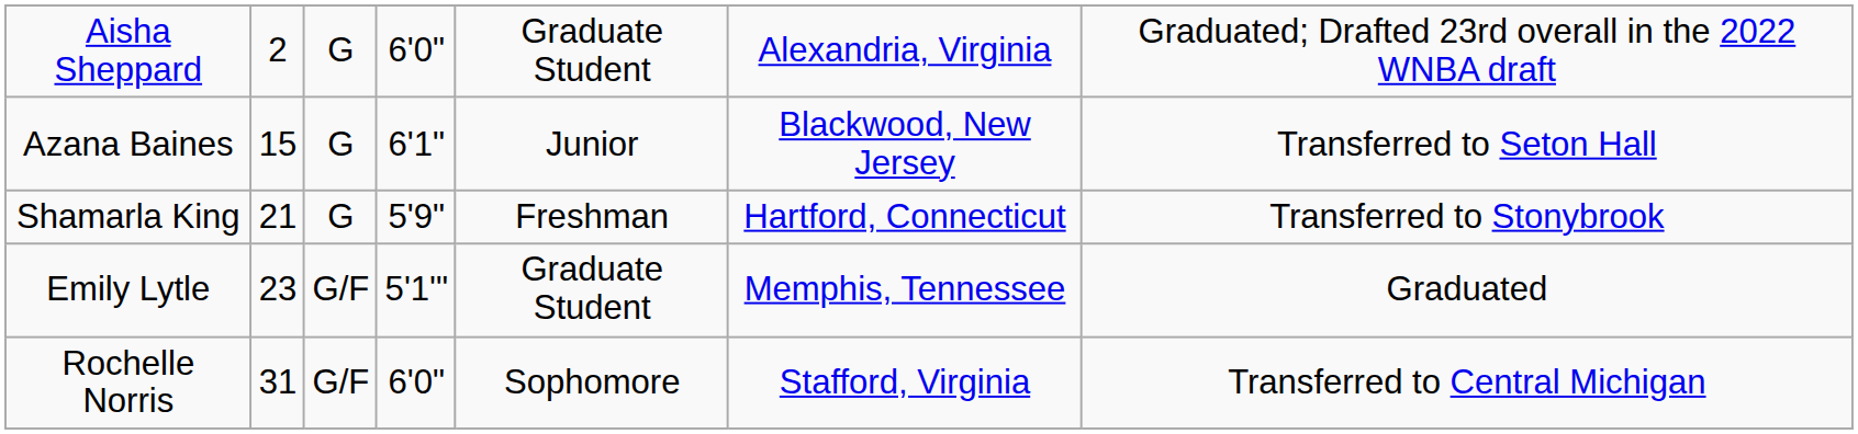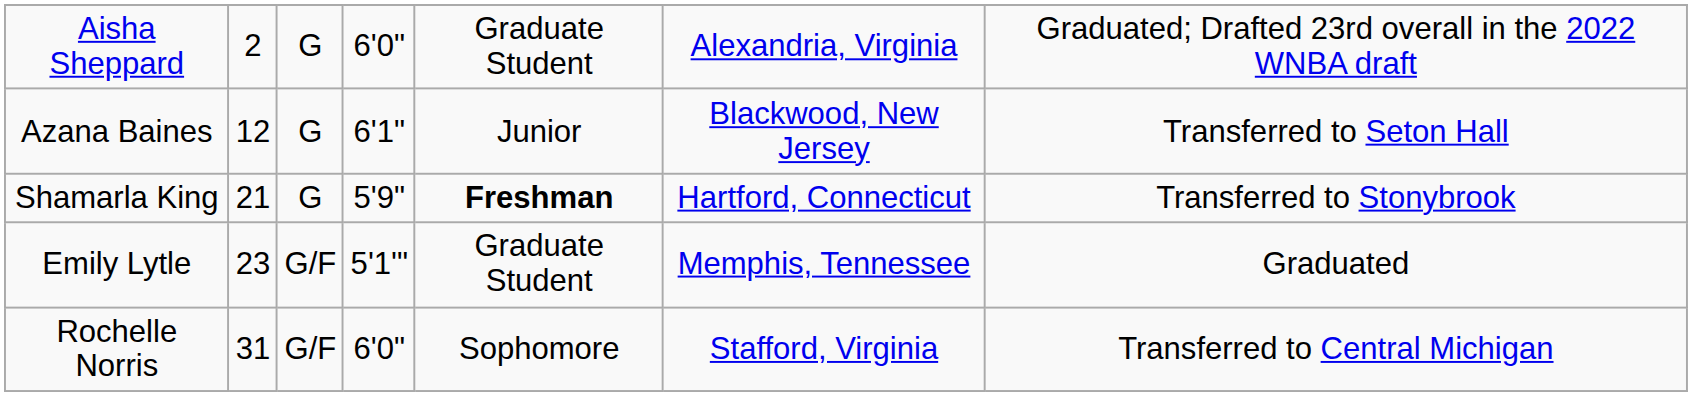 <table class="wikitable sortable" border="1" style="text-align: center;">
 <tr align=center>
 </tr>
 <tr>
 <td><a href='#'>Aisha Sheppard</a></td>
 <td>2</td>
 <td>G</td>
 <td>6'0"</td>
 <td>Graduate Student</td>
 <td><a href='#'>Alexandria, Virginia</a></td>
 <td>Graduated; Drafted 23rd overall in the <a href='#'>2022 WNBA draft</a></td>
 </tr>
 <tr>
 <td>Azana Baines</td>
-<td>15</td>
+<td>12</td>
 <td>G</td>
 <td>6'1"</td>
 <td>Junior</td>
 <td><a href='#'>Blackwood, New Jersey</a></td>
 <td>Transferred to <a href='#'>Seton Hall</a></td>
 </tr>
 <tr>
 <td>Shamarla King</td>
 <td>21</td>
 <td>G</td>
 <td>5'9"</td>
-<td> Freshman</td>
+<td><strong> Freshman</strong></td>
 <td><a href='#'>Hartford, Connecticut</a></td>
 <td>Transferred to <a href='#'>Stonybrook</a></td>
 </tr>
 <tr>
 <td>Emily Lytle</td>
 <td>23</td>
 <td>G/F</td>
 <td>5'1'"</td>
 <td>Graduate Student</td>
 <td><a href='#'>Memphis, Tennessee</a></td>
 <td>Graduated</td>
 </tr>
 <tr>
 <td>Rochelle Norris</td>
 <td>31</td>
 <td>G/F</td>
 <td>6'0"</td>
 <td> Sophomore</td>
 <td><a href='#'>Stafford, Virginia</a></td>
 <td>Transferred to <a href='#'>Central Michigan</a></td>
 </tr>
 </table>
